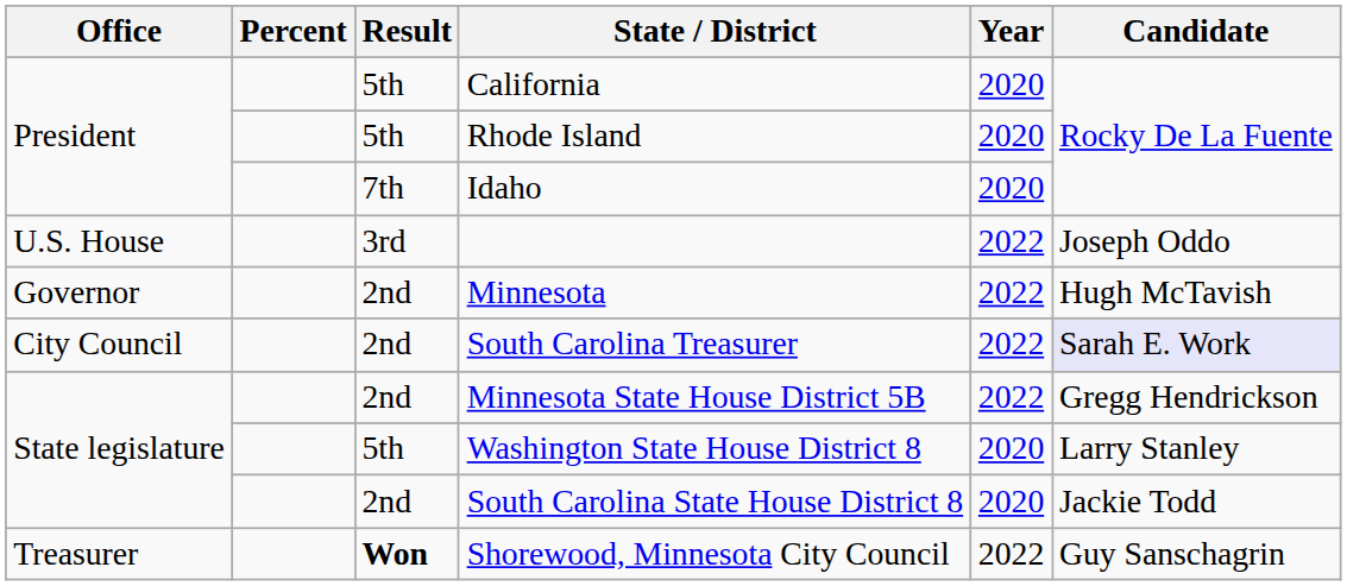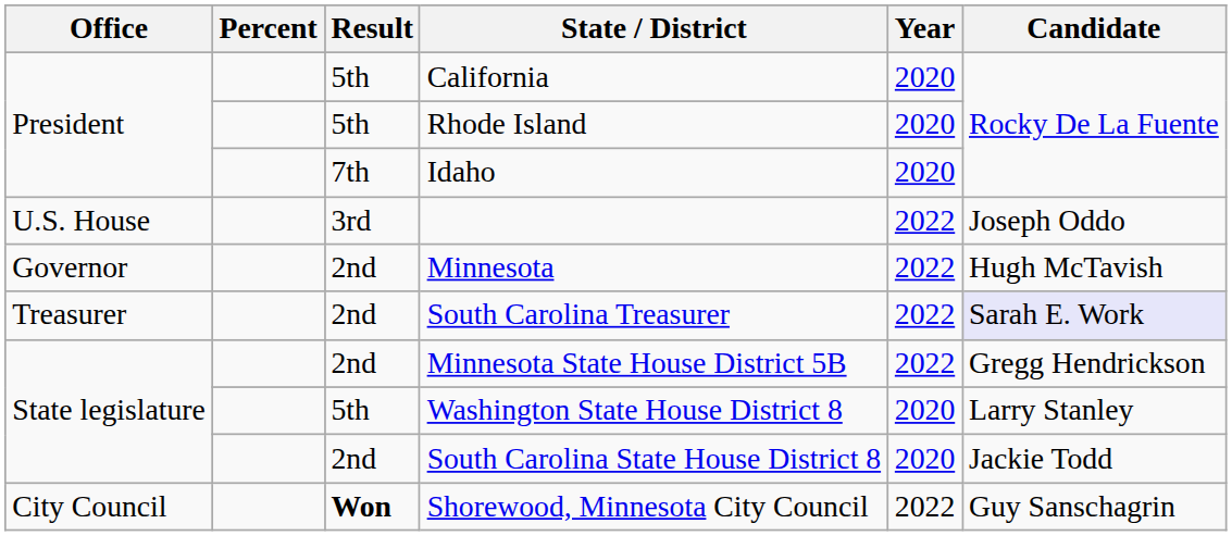 <table class="wikitable">
 <tr>
 <th>Office</th>
 <th>Percent</th>
 <th>Result</th>
 <th>State / District</th>
 <th>Year</th>
 <th>Candidate</th>
 </tr>
 <tr>
 <td rowspan=3>President</td>
 <td></td>
 <td><div>5th</div></td>
 <td>California</td>
 <td><a href='#'>2020</a></td>
 <td rowspan=3><a href='#'>Rocky De La Fuente</a></td>
 </tr>
 <tr>
 <td></td>
 <td><div>5th</div></td>
 <td>Rhode Island</td>
 <td><a href='#'>2020</a></td>
 </tr>
 <tr>
 <td></td>
 <td><div>7th</div></td>
 <td>Idaho</td>
 <td><a href='#'>2020</a></td>
 </tr>
 <tr>
 <td>U.S. House</td>
 <td></td>
 <td><div>3rd</div></td>
 <td></td>
 <td><a href='#'>2022</a></td>
 <td>Joseph Oddo</td>
 </tr>
 <tr>
 <td>Governor</td>
 <td></td>
 <td><div>2nd</div></td>
 <td><a href='#'>Minnesota</a></td>
 <td><a href='#'>2022</a></td>
 <td>Hugh McTavish</td>
 </tr>
 <tr>
-<td>City Council</td>
+<td>Treasurer</td>
 <td></td>
 <td><div>2nd</div></td>
 <td><a href='#'>South Carolina Treasurer</a></td>
 <td><a href='#'>2022</a></td>
 <td style="background: lavender;">Sarah E. Work</td>
 </tr>
 <tr>
 <td rowspan="3">State legislature</td>
 <td></td>
 <td><div>2nd</div></td>
 <td><a href='#'>Minnesota State House District 5B</a></td>
 <td><a href='#'>2022</a></td>
 <td>Gregg Hendrickson</td>
 </tr>
 <tr>
 <td></td>
 <td><div>5th</div></td>
 <td><a href='#'>Washington State House District 8</a></td>
 <td><a href='#'>2020</a></td>
 <td>Larry Stanley</td>
 </tr>
 <tr>
 <td></td>
 <td><div>2nd</div></td>
 <td><a href='#'>South Carolina State House District 8</a></td>
 <td><a href='#'>2020</a></td>
 <td>Jackie Todd</td>
 </tr>
 <tr>
-<td>Treasurer</td>
+<td>City Council</td>
 <td></td>
 <td><div><strong>Won</strong></div></td>
 <td><a href='#'>Shorewood, Minnesota</a> City Council</td>
 <td>2022</td>
 <td>Guy Sanschagrin</td>
 </tr>
 </table>
